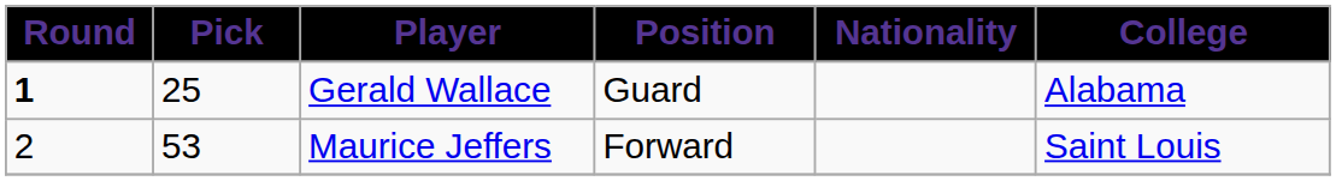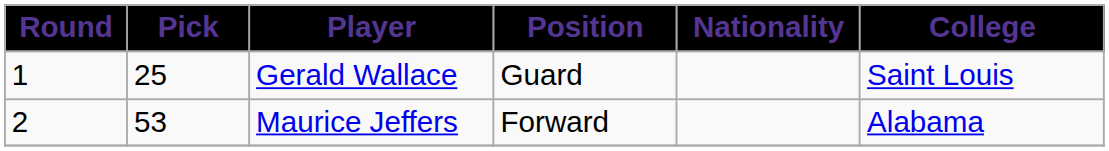 <table class="wikitable sortable sortable">
 <tr>
 <th style="background:#000000; color:#553592" width="10%">Round</th>
 <th style="background:#000000; color:#553592" width="10%">Pick</th>
 <th style="background:#000000; color:#553592" width="20%">Player</th>
 <th style="background:#000000; color:#553592" width="15%">Position</th>
 <th style="background:#000000; color:#553592" width="15%">Nationality</th>
 <th style="background:#000000; color:#553592" width="20%">College</th>
 </tr>
 <tr>
-<td><strong>1</strong></td>
+<td>1</td>
 <td>25</td>
 <td><a href='#'>Gerald Wallace</a></td>
 <td>Guard</td>
 <td></td>
-<td><a href='#'>Alabama</a></td>
+<td><a href='#'>Saint Louis</a></td>
 </tr>
 <tr>
 <td>2</td>
 <td>53</td>
 <td><a href='#'>Maurice Jeffers</a></td>
 <td>Forward</td>
 <td></td>
-<td><a href='#'>Saint Louis</a></td>
+<td><a href='#'>Alabama</a></td>
 </tr>
 <tr>
 </tr>
 </table>
